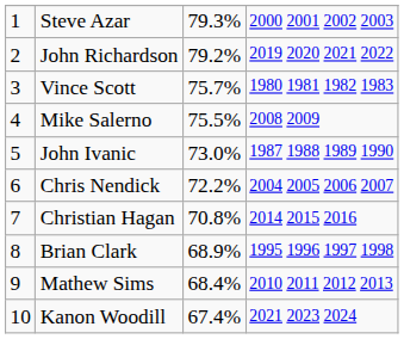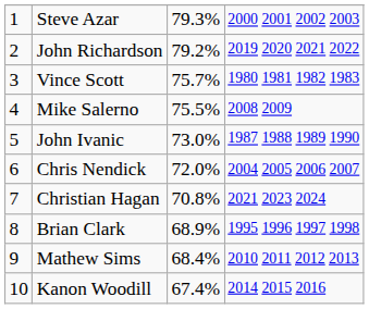 <table class="wikitable">
 <tr>
 </tr>
 <tr>
 <td>1</td>
 <td>Steve Azar</td>
 <td><abbr>79.3%</abbr></td>
 <td style="font-size:80%;"><a href='#'>2000</a> <a href='#'>2001</a> <a href='#'>2002</a> <a href='#'>2003</a></td>
 </tr>
 <tr>
 <td>2</td>
 <td>John Richardson</td>
 <td><abbr>79.2%</abbr></td>
 <td style="font-size:80%;"><a href='#'>2019</a> <a href='#'>2020</a> <a href='#'>2021</a> <a href='#'>2022</a></td>
 </tr>
 <tr>
 <td>3</td>
 <td>Vince Scott</td>
 <td><abbr>75.7%</abbr></td>
 <td style="font-size:80%;"><a href='#'>1980</a> <a href='#'>1981</a> <a href='#'>1982</a> <a href='#'>1983</a></td>
 </tr>
 <tr>
 <td>4</td>
 <td>Mike Salerno</td>
 <td><abbr>75.5%</abbr></td>
 <td style="font-size:80%;"><a href='#'>2008</a> <a href='#'>2009</a></td>
 </tr>
 <tr>
 <td>5</td>
 <td>John Ivanic</td>
 <td><abbr>73.0%</abbr></td>
 <td style="font-size:80%;"><a href='#'>1987</a> <a href='#'>1988</a> <a href='#'>1989</a> <a href='#'>1990</a></td>
 </tr>
 <tr>
 <td>6</td>
 <td>Chris Nendick</td>
-<td><abbr>72.2%</abbr></td>
+<td><abbr>72.0%</abbr></td>
 <td style="font-size:80%;"><a href='#'>2004</a> <a href='#'>2005</a> <a href='#'>2006</a> <a href='#'>2007</a></td>
 </tr>
 <tr>
 <td>7</td>
 <td>Christian Hagan</td>
 <td><abbr>70.8%</abbr></td>
-<td style="font-size:80%;"><a href='#'>2014</a> <a href='#'>2015</a> <a href='#'>2016</a></td>
+<td style="font-size:80%;"><a href='#'>2021</a> <a href='#'>2023</a> <a href='#'>2024</a><br></td>
 </tr>
 <tr>
 <td>8</td>
 <td>Brian Clark</td>
 <td><abbr>68.9%</abbr></td>
 <td style="font-size:80%;"><a href='#'>1995</a> <a href='#'>1996</a> <a href='#'>1997</a> <a href='#'>1998</a></td>
 </tr>
 <tr>
 <td>9</td>
 <td>Mathew Sims</td>
 <td><abbr>68.4%</abbr></td>
 <td style="font-size:80%;"><a href='#'>2010</a> <a href='#'>2011</a> <a href='#'>2012</a> <a href='#'>2013</a></td>
 </tr>
 <tr>
 <td>10</td>
 <td>Kanon Woodill</td>
 <td><abbr>67.4%</abbr></td>
-<td style="font-size:80%;"><a href='#'>2021</a> <a href='#'>2023</a> <a href='#'>2024</a><br></td>
+<td style="font-size:80%;"><a href='#'>2014</a> <a href='#'>2015</a> <a href='#'>2016</a></td>
 </tr>
 </table>
